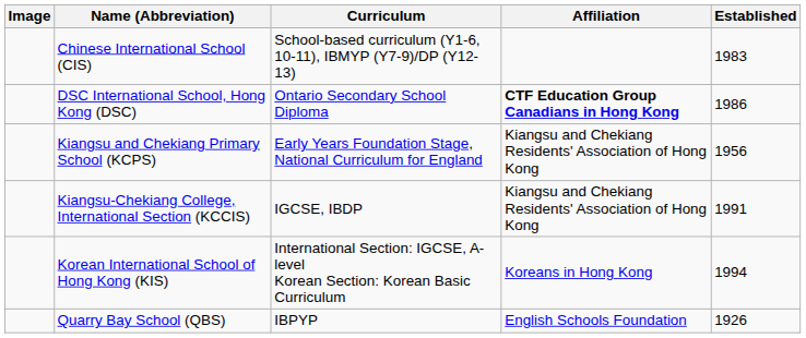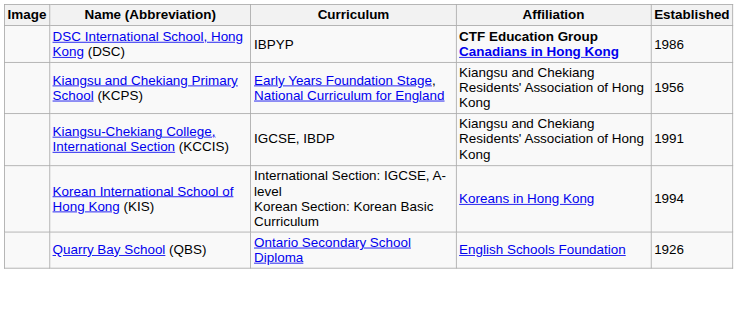 <table class="wikitable sortable">
 <tr>
 <th>Image</th>
 <th>Name (Abbreviation)</th>
 <th>Curriculum</th>
 <th>Affiliation</th>
 <th>Established</th>
 </tr>
 <tr>
 <td></td>
-<td><a href='#'>Chinese International School</a> (CIS)</td>
-<td>School-based curriculum (Y1-6, 10-11), IBMYP (Y7-9)/DP (Y12-13)</td>
-<td></td>
-<td>1983</td>
-</tr>
-<tr>
-<td></td>
 <td><a href='#'>DSC International School, Hong Kong</a> (DSC)</td>
-<td><a href='#'>Ontario Secondary School Diploma</a></td>
+<td>IBPYP</td>
 <td><strong>CTF Education Group<br><a href='#'>Canadians in Hong Kong</a></strong></td>
 <td>1986</td>
 </tr>
 <tr>
 <td></td>
 <td><a href='#'>Kiangsu and Chekiang Primary School</a> (KCPS)</td>
 <td><a href='#'>Early Years Foundation Stage</a>, <a href='#'>National Curriculum for England</a></td>
 <td>Kiangsu and Chekiang Residents' Association of Hong Kong</td>
 <td>1956</td>
 </tr>
 <tr>
 <td></td>
 <td><a href='#'>Kiangsu-Chekiang College, International Section</a> (KCCIS)</td>
 <td>IGCSE, IBDP</td>
 <td>Kiangsu and Chekiang Residents' Association of Hong Kong</td>
 <td>1991</td>
 </tr>
 <tr>
 <td></td>
 <td><a href='#'>Korean International School of Hong Kong</a> (KIS)</td>
 <td>International Section: IGCSE, A-level<br>Korean Section: Korean Basic Curriculum</td>
 <td><a href='#'>Koreans in Hong Kong</a></td>
 <td>1994</td>
 </tr>
 <tr>
 <td></td>
 <td><a href='#'>Quarry Bay School</a> (QBS)</td>
-<td>IBPYP</td>
+<td><a href='#'>Ontario Secondary School Diploma</a></td>
 <td><a href='#'>English Schools Foundation</a></td>
 <td>1926</td>
 </tr>
 </table>
